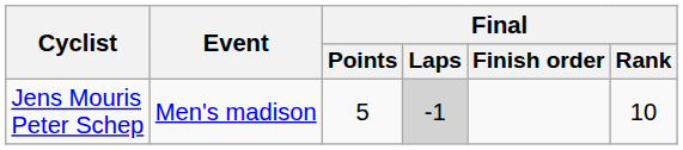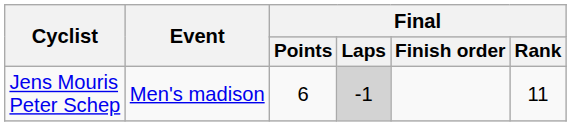 <table class="wikitable" style="font-size:90%">
 <tr>
 <th rowspan=2>Cyclist</th>
 <th rowspan=2>Event</th>
 <th colspan=4>Final</th>
 </tr>
 <tr style="font-size:95%">
 <th>Points</th>
 <th>Laps</th>
 <th>Finish order</th>
 <th>Rank</th>
 </tr>
 <tr align=center>
 <td align=left><a href='#'>Jens Mouris</a><br><a href='#'>Peter Schep</a></td>
 <td align=left><a href='#'>Men's madison</a></td>
-<td>5</td>
+<td>6</td>
 <td style="background: lightgrey;">-1</td>
 <td></td>
-<td>10</td>
+<td>11</td>
 </tr>
 </table>
